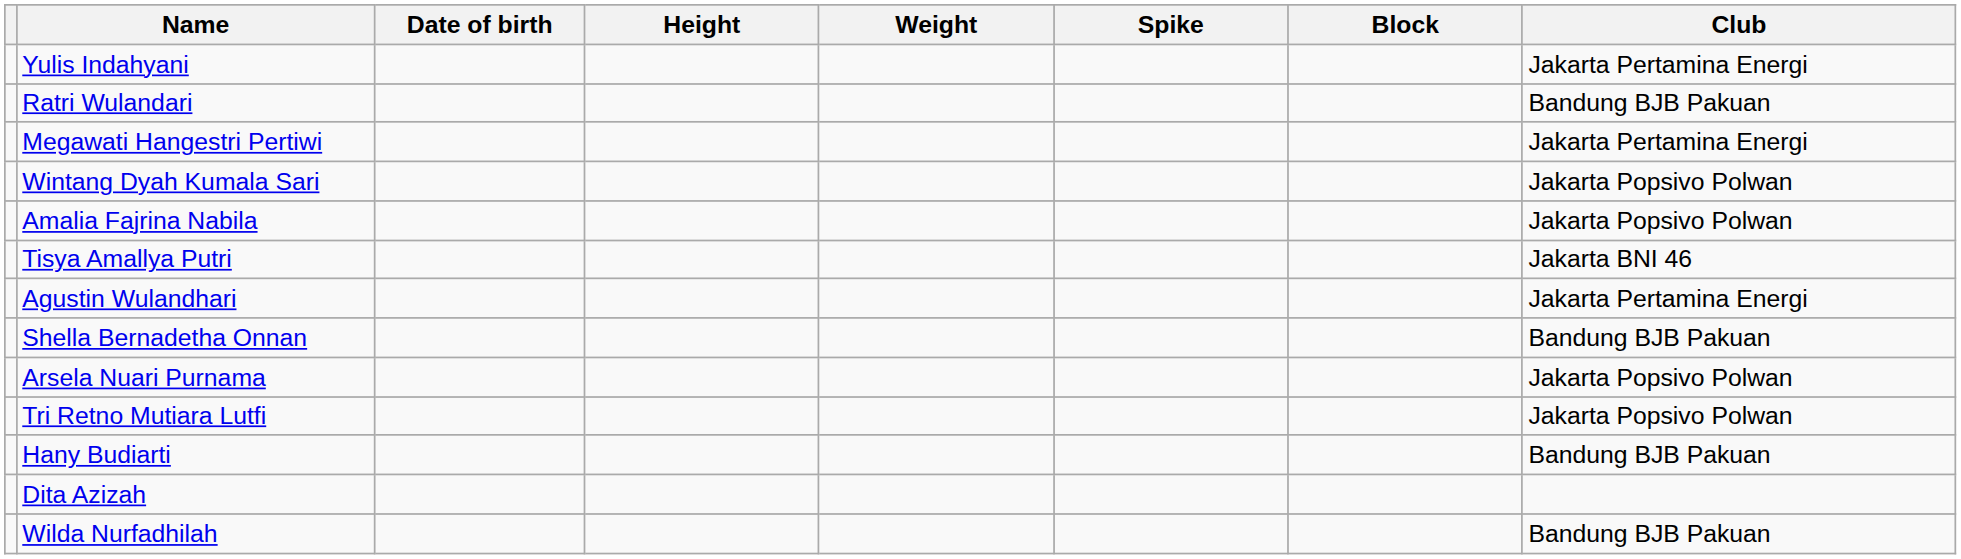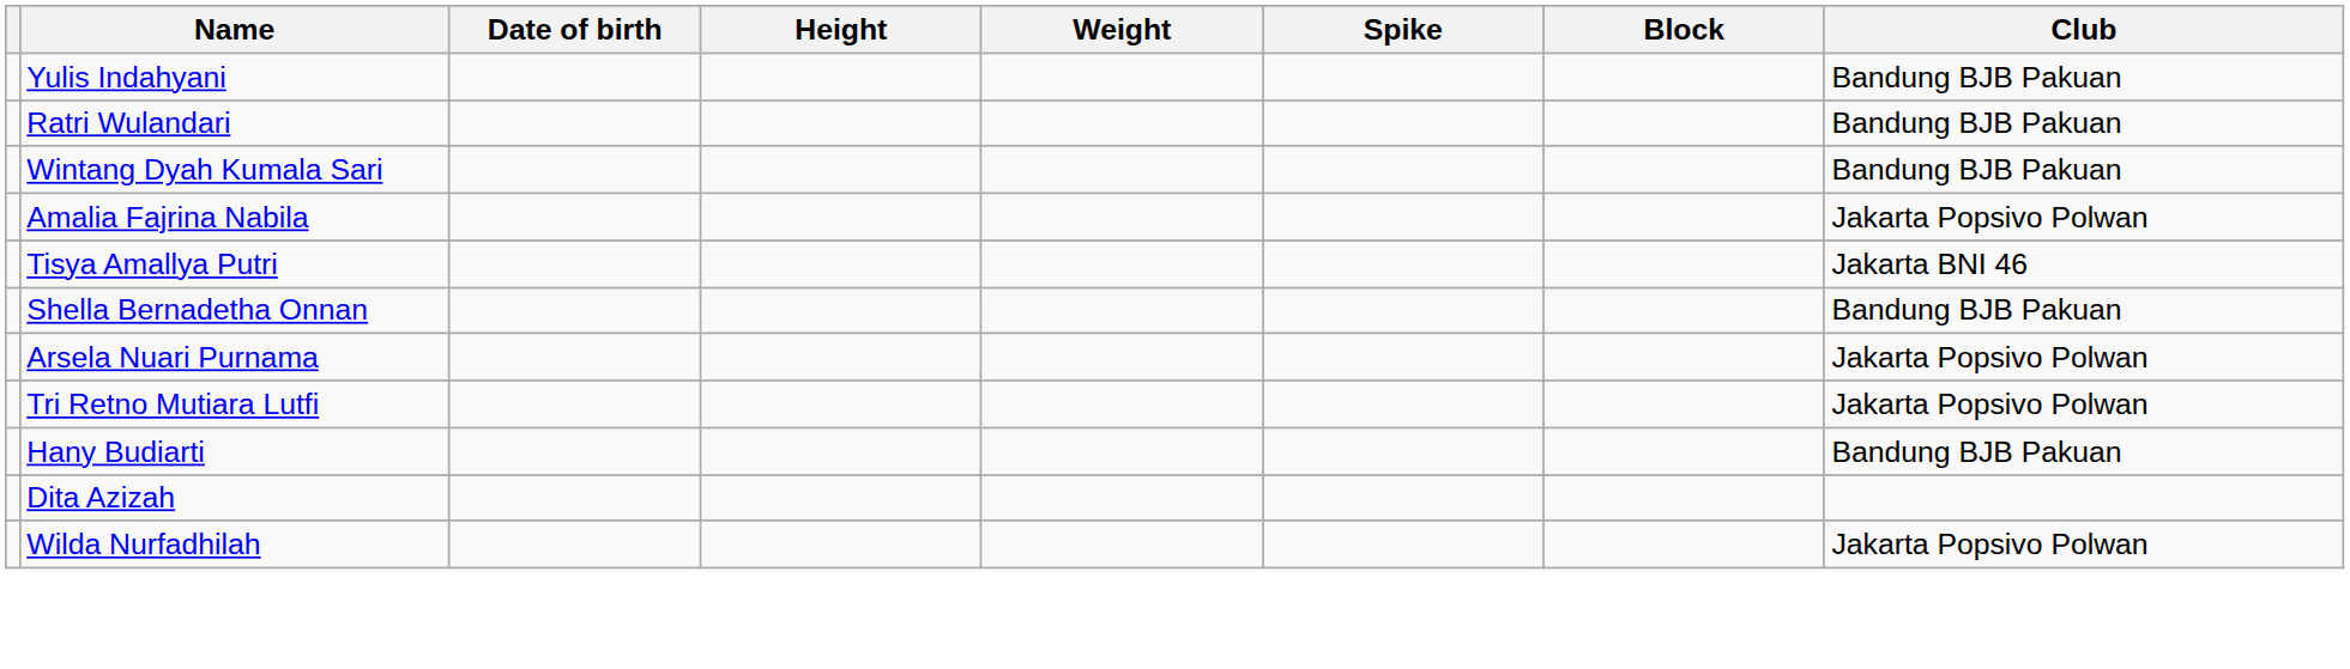 <table class="wikitable sortable" style="font-size:90%; text-align:center;">
 <tr>
 <th></th>
 <th style="width:14em">Name</th>
 <th style="width:8em">Date of birth</th>
 <th style="width:9em">Height</th>
 <th style="width:9em">Weight</th>
 <th style="width:9em">Spike</th>
 <th style="width:9em">Block</th>
 <th style="width:17em">Club</th>
 </tr>
 <tr>
 <td></td>
 <td align=left><a href='#'>Yulis Indahyani</a></td>
 <td align=right></td>
 <td></td>
 <td></td>
 <td></td>
 <td></td>
-<td align="left"> Jakarta Pertamina Energi</td>
+<td align="left"> Bandung BJB Pakuan</td>
 </tr>
 <tr>
 <td></td>
 <td align=left><a href='#'>Ratri Wulandari</a></td>
 <td align=right></td>
 <td></td>
 <td></td>
 <td></td>
 <td></td>
 <td align="left"> Bandung BJB Pakuan</td>
 </tr>
 <tr>
 <td></td>
-<td align=left><a href='#'>Megawati Hangestri Pertiwi</a></td>
-<td align=right></td>
-<td></td>
-<td></td>
-<td></td>
-<td></td>
-<td align="left"> Jakarta Pertamina Energi</td>
-</tr>
-<tr>
-<td></td>
 <td align=left><a href='#'>Wintang Dyah Kumala Sari</a></td>
 <td align=right></td>
 <td></td>
 <td></td>
 <td></td>
 <td></td>
-<td align="left"> Jakarta Popsivo Polwan</td>
+<td align="left"> Bandung BJB Pakuan</td>
 </tr>
 <tr>
 <td></td>
 <td align=left><a href='#'>Amalia Fajrina Nabila</a></td>
 <td align=right></td>
 <td></td>
 <td></td>
 <td></td>
 <td></td>
 <td align="left"> Jakarta Popsivo Polwan</td>
 </tr>
 <tr>
 <td></td>
 <td align=left><a href='#'>Tisya Amallya Putri</a></td>
 <td align=right></td>
 <td></td>
 <td></td>
 <td></td>
 <td></td>
 <td align="left"> Jakarta BNI 46</td>
-</tr>
-<tr>
-<td></td>
-<td align=left><a href='#'>Agustin Wulandhari</a></td>
-<td align=right></td>
-<td></td>
-<td></td>
-<td></td>
-<td></td>
-<td align="left"> Jakarta Pertamina Energi</td>
 </tr>
 <tr>
 <td></td>
 <td align=left><a href='#'>Shella Bernadetha Onnan</a></td>
 <td align=right></td>
 <td></td>
 <td></td>
 <td></td>
 <td></td>
 <td align="left"> Bandung BJB Pakuan</td>
 </tr>
 <tr>
 <td></td>
 <td align=left><a href='#'>Arsela Nuari Purnama</a></td>
 <td align=right></td>
 <td></td>
 <td></td>
 <td></td>
 <td></td>
 <td align="left"> Jakarta Popsivo Polwan</td>
 </tr>
 <tr>
 <td></td>
 <td align=left><a href='#'>Tri Retno Mutiara Lutfi</a></td>
 <td align=right></td>
 <td></td>
 <td></td>
 <td></td>
 <td></td>
 <td align="left"> Jakarta Popsivo Polwan</td>
 </tr>
 <tr>
 <td></td>
 <td align=left><a href='#'>Hany Budiarti</a></td>
 <td align=right></td>
 <td></td>
 <td></td>
 <td></td>
 <td></td>
 <td align="left"> Bandung BJB Pakuan</td>
 </tr>
 <tr>
 <td></td>
 <td align=left><a href='#'>Dita Azizah</a></td>
 <td align=right></td>
 <td></td>
 <td></td>
 <td></td>
 <td></td>
 <td></td>
 </tr>
 <tr>
 <td></td>
 <td align=left><a href='#'>Wilda Nurfadhilah</a></td>
 <td align=right></td>
 <td></td>
 <td></td>
 <td></td>
 <td></td>
-<td align="left"> Bandung BJB Pakuan</td>
+<td align="left"> Jakarta Popsivo Polwan</td>
 </tr>
 </table>
